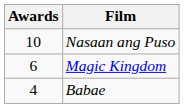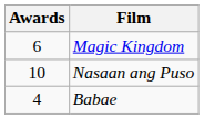 <table class="wikitable" style="text-align:center">
 <tr>
 <th scope="col">Awards</th>
 <th scope="col">Film</th>
 </tr>
 <tr>
+<td>6</td>
+<td align=left><em><a href='#'>Magic Kingdom</a></em></td>
+</tr>
+<tr>
 <td>10</td>
 <td align=left><em>Nasaan ang Puso</em></td>
-</tr>
-<tr>
-<td>6</td>
-<td align=left><em><a href='#'>Magic Kingdom</a></em></td>
 </tr>
 <tr>
 <td>4</td>
 <td align=left><em>Babae</em></td>
 </tr>
 </table>
